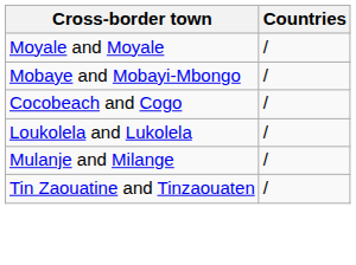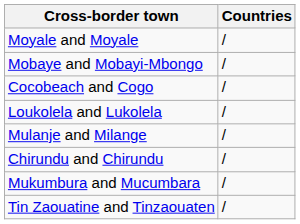 <table class="wikitable">
 <tr>
 <th>Cross-border town</th>
 <th>Countries</th>
 </tr>
 <tr>
 <td><a href='#'>Moyale</a> and <a href='#'>Moyale</a></td>
 <td> / </td>
 </tr>
 <tr>
 <td><a href='#'>Mobaye</a> and <a href='#'>Mobayi-Mbongo</a></td>
 <td> / </td>
 </tr>
 <tr>
 <td><a href='#'>Cocobeach</a> and <a href='#'>Cogo</a></td>
 <td> / </td>
 </tr>
 <tr>
 <td><a href='#'>Loukolela</a> and <a href='#'>Lukolela</a></td>
 <td> / </td>
 </tr>
 <tr>
 <td><a href='#'>Mulanje</a> and <a href='#'>Milange</a></td>
 <td> / </td>
 </tr>
 <tr>
+<td><a href='#'>Chirundu</a> and <a href='#'>Chirundu</a></td>
+<td> / </td>
+</tr>
+<tr>
+<td><a href='#'>Mukumbura</a> and <a href='#'>Mucumbara</a></td>
+<td> / </td>
+</tr>
+<tr>
 <td><a href='#'>Tin Zaouatine</a> and <a href='#'>Tinzaouaten</a></td>
 <td> / </td>
 </tr>
 </table>
